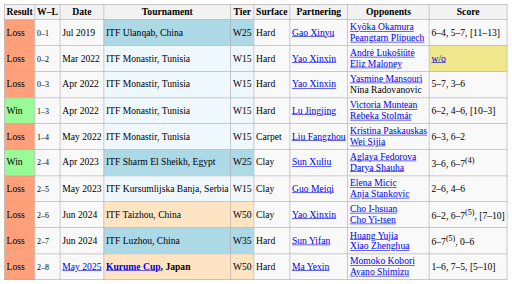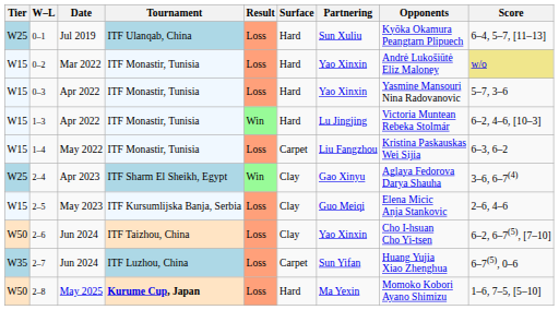 <table class="wikitable sortable">
 <tr>
-<th>Result</th>
+<th>Tier</th>
 <th class="unsortable">W–L</th>
 <th>Date</th>
 <th>Tournament</th>
-<th>Tier</th>
+<th>Result</th>
 <th>Surface</th>
 <th>Partnering</th>
 <th>Opponents</th>
 <th class="unsortable">Score</th>
 </tr>
 <tr>
-<td bgcolor="FFA07A">Loss</td>
+<td style="background:lightblue;">W25</td>
 <td><small>0–1</small></td>
 <td>Jul 2019</td>
 <td style="background:lightblue;">ITF Ulanqab, China</td>
-<td style="background:lightblue;">W25</td>
+<td bgcolor="FFA07A">Loss</td>
 <td>Hard</td>
-<td> <a href='#'>Gao Xinyu</a></td>
+<td> <a href='#'>Sun Xuliu</a></td>
 <td> <a href='#'>Kyōka Okamura</a> <br>  <a href='#'>Peangtarn Plipuech</a></td>
 <td>6–4, 5–7, [11–13]</td>
 </tr>
 <tr>
-<td style="background:#ffa07a;">Loss</td>
+<td style="background:#f0f8ff;">W15</td>
 <td><small>0–2</small></td>
 <td>Mar 2022</td>
 <td style="background:#f0f8ff;">ITF Monastir, Tunisia</td>
-<td style="background:#f0f8ff;">W15</td>
+<td style="background:#ffa07a;">Loss</td>
 <td>Hard</td>
 <td> <a href='#'>Yao Xinxin</a></td>
 <td> <a href='#'>Andrė Lukošiūtė</a> <br>  <a href='#'>Eliz Maloney</a></td>
 <td style="background: khaki;"><a href='#'>w/o</a></td>
 </tr>
 <tr>
-<td style="background:#ffa07a;">Loss</td>
+<td bgcolor=#f0f8ff>W15</td>
 <td><small>0–3</small></td>
 <td>Apr 2022</td>
 <td bgcolor=#f0f8ff>ITF Monastir, Tunisia</td>
-<td bgcolor=#f0f8ff>W15</td>
+<td style="background:#ffa07a;">Loss</td>
 <td>Hard</td>
 <td> <a href='#'>Yao Xinxin</a></td>
 <td> <a href='#'>Yasmine Mansouri</a> <br>  Nina Radovanovic</td>
 <td>5–7, 3–6</td>
 </tr>
 <tr>
-<td bgcolor="98FB98">Win</td>
+<td bgcolor="#f0f8ff">W15</td>
 <td><small>1–3</small></td>
 <td>Apr 2022</td>
 <td bgcolor="#f0f8ff">ITF Monastir, Tunisia</td>
-<td bgcolor="#f0f8ff">W15</td>
+<td bgcolor="98FB98">Win</td>
 <td>Hard</td>
 <td> <a href='#'>Lu Jingjing</a></td>
 <td> <a href='#'>Victoria Muntean</a> <br>  <a href='#'>Rebeka Stolmár</a></td>
 <td>6–2, 4–6, [10–3]</td>
 </tr>
 <tr>
-<td bgcolor="FFA07A">Loss</td>
+<td bgcolor="#f0f8ff">W15</td>
 <td><small>1–4</small></td>
 <td>May 2022</td>
 <td bgcolor="#f0f8ff">ITF Monastir, Tunisia</td>
-<td bgcolor="#f0f8ff">W15</td>
+<td bgcolor="FFA07A">Loss</td>
 <td>Carpet</td>
 <td> <a href='#'>Liu Fangzhou</a></td>
 <td> <a href='#'>Kristina Paskauskas</a> <br>  <a href='#'>Wei Sijia</a></td>
 <td>6–3, 6–2</td>
 </tr>
 <tr>
-<td bgcolor="98FB98">Win</td>
+<td style="background:lightblue;">W25</td>
 <td><small>2–4</small></td>
 <td>Apr 2023</td>
 <td style="background:lightblue;">ITF Sharm El Sheikh, Egypt</td>
-<td style="background:lightblue;">W25</td>
+<td bgcolor="98FB98">Win</td>
 <td>Clay</td>
-<td> <a href='#'>Sun Xuliu</a></td>
+<td> <a href='#'>Gao Xinyu</a></td>
 <td> <a href='#'>Aglaya Fedorova</a> <br>  <a href='#'>Darya Shauha</a></td>
 <td>3–6, 6–7<sup>(4)</sup></td>
 </tr>
 <tr>
-<td bgcolor="FFA07A">Loss</td>
+<td bgcolor="#f0f8ff">W15</td>
 <td><small>2–5</small></td>
 <td>May 2023</td>
 <td bgcolor="#f0f8ff">ITF Kursumlijska Banja, Serbia</td>
-<td bgcolor="#f0f8ff">W15</td>
+<td bgcolor="FFA07A">Loss</td>
 <td>Clay</td>
 <td> <a href='#'>Guo Meiqi</a></td>
 <td> <a href='#'>Elena Micic</a> <br>  <a href='#'>Anja Stankovic</a></td>
 <td>2–6, 4–6</td>
 </tr>
 <tr>
-<td bgcolor="FFA07A">Loss</td>
+<td style="background:#ffe4c4;">W50</td>
 <td><small>2–6</small></td>
 <td>Jun 2024</td>
 <td style="background:#ffe4c4;">ITF Taizhou, China</td>
-<td style="background:#ffe4c4;">W50</td>
+<td bgcolor="FFA07A">Loss</td>
 <td>Clay</td>
 <td> <a href='#'>Yao Xinxin</a></td>
 <td> <a href='#'>Cho I-hsuan</a> <br>  <a href='#'>Cho Yi-tsen</a></td>
 <td>6–2, 6–7<sup>(5)</sup>, [7–10]</td>
 </tr>
 <tr>
-<td bgcolor="FFA07A">Loss</td>
+<td style="background:lightblue;">W35</td>
 <td><small>2–7</small></td>
 <td>Jun 2024</td>
 <td style="background:lightblue;">ITF Luzhou, China</td>
-<td style="background:lightblue;">W35</td>
-<td>Hard</td>
+<td bgcolor="FFA07A">Loss</td>
+<td>Carpet</td>
 <td> <a href='#'>Sun Yifan</a></td>
 <td> <a href='#'>Huang Yujia</a> <br>  <a href='#'>Xiao Zhenghua</a></td>
 <td>6–7<sup>(5)</sup>, 0–6</td>
 </tr>
 <tr>
-<td style="background:#ffa07a;">Loss</td>
+<td style="background:#ffe4c4;">W50</td>
 <td><small>2–8</small></td>
 <td><a href='#'>May 2025</a></td>
 <td style="background:#ffe4c4;"><strong><a href='#'>Kurume Cup</a>, Japan</strong></td>
-<td style="background:#ffe4c4;">W50</td>
+<td style="background:#ffa07a;">Loss</td>
 <td>Hard</td>
 <td> <a href='#'>Ma Yexin</a></td>
 <td> <a href='#'>Momoko Kobori</a> <br>  <a href='#'>Ayano Shimizu</a></td>
 <td>1–6, 7–5, [5–10]</td>
 </tr>
 </table>
